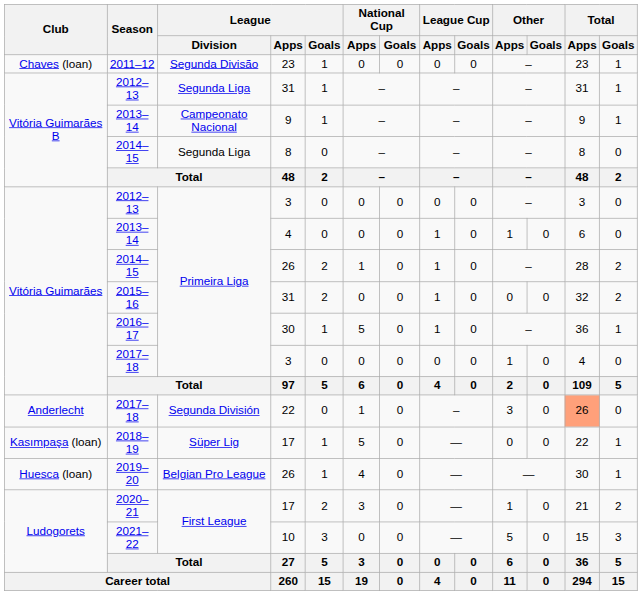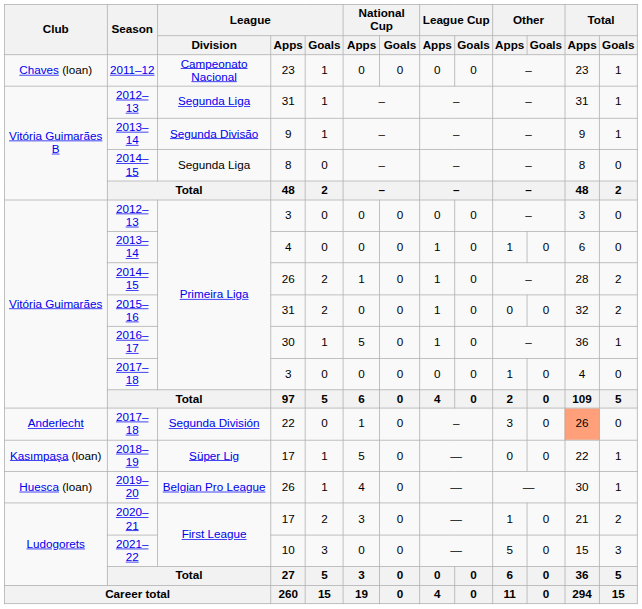 <table class="wikitable" style="text-align:center">
 <tr>
 <th rowspan="2">Club</th>
 <th rowspan="2">Season</th>
 <th colspan="3">League</th>
 <th colspan="2">National Cup</th>
 <th colspan="2">League Cup</th>
 <th colspan="2">Other</th>
 <th colspan="2">Total</th>
 </tr>
 <tr>
 <th>Division</th>
 <th>Apps</th>
 <th>Goals</th>
 <th>Apps</th>
 <th>Goals</th>
 <th>Apps</th>
 <th>Goals</th>
 <th>Apps</th>
 <th>Goals</th>
 <th>Apps</th>
 <th>Goals</th>
 </tr>
 <tr>
 <td><a href='#'>Chaves</a> (loan)</td>
 <td><a href='#'>2011–12</a></td>
-<td><a href='#'>Segunda Divisão</a></td>
+<td><a href='#'>Campeonato Nacional</a></td>
 <td>23</td>
 <td>1</td>
 <td>0</td>
 <td>0</td>
 <td>0</td>
 <td>0</td>
 <td colspan="2">–</td>
 <td>23</td>
 <td>1</td>
 </tr>
 <tr>
 <td rowspan="4"><a href='#'>Vitória Guimarães B</a></td>
 <td><a href='#'>2012–13</a></td>
 <td><a href='#'>Segunda Liga</a></td>
 <td>31</td>
 <td>1</td>
 <td colspan="2">–</td>
 <td colspan="2">–</td>
 <td colspan="2">–</td>
 <td>31</td>
 <td>1</td>
 </tr>
 <tr>
 <td><a href='#'>2013–14</a></td>
-<td><a href='#'>Campeonato Nacional</a></td>
+<td><a href='#'>Segunda Divisão</a></td>
 <td>9</td>
 <td>1</td>
 <td colspan="2">–</td>
 <td colspan="2">–</td>
 <td colspan="2">–</td>
 <td>9</td>
 <td>1</td>
 </tr>
 <tr>
 <td><a href='#'>2014–15</a></td>
 <td>Segunda Liga</td>
 <td>8</td>
 <td>0</td>
 <td colspan="2">–</td>
 <td colspan="2">–</td>
 <td colspan="2">–</td>
 <td>8</td>
 <td>0</td>
 </tr>
 <tr>
 <th colspan="2">Total</th>
 <th>48</th>
 <th>2</th>
 <th colspan="2">–</th>
 <th colspan="2">–</th>
 <th colspan="2">–</th>
 <th>48</th>
 <th>2</th>
 </tr>
 <tr>
 <td rowspan="7"><a href='#'>Vitória Guimarães</a></td>
 <td><a href='#'>2012–13</a></td>
 <td rowspan="6"><a href='#'>Primeira Liga</a></td>
 <td>3</td>
 <td>0</td>
 <td>0</td>
 <td>0</td>
 <td>0</td>
 <td>0</td>
 <td colspan="2">–</td>
 <td>3</td>
 <td>0</td>
 </tr>
 <tr>
 <td><a href='#'>2013–14</a></td>
 <td>4</td>
 <td>0</td>
 <td>0</td>
 <td>0</td>
 <td>1</td>
 <td>0</td>
 <td>1</td>
 <td>0</td>
 <td>6</td>
 <td>0</td>
 </tr>
 <tr>
 <td><a href='#'>2014–15</a></td>
 <td>26</td>
 <td>2</td>
 <td>1</td>
 <td>0</td>
 <td>1</td>
 <td>0</td>
 <td colspan="2">–</td>
 <td>28</td>
 <td>2</td>
 </tr>
 <tr>
 <td><a href='#'>2015–16</a></td>
 <td>31</td>
 <td>2</td>
 <td>0</td>
 <td>0</td>
 <td>1</td>
 <td>0</td>
 <td>0</td>
 <td>0</td>
 <td>32</td>
 <td>2</td>
 </tr>
 <tr>
 <td><a href='#'>2016–17</a></td>
 <td>30</td>
 <td>1</td>
 <td>5</td>
 <td>0</td>
 <td>1</td>
 <td>0</td>
 <td colspan="2">–</td>
 <td>36</td>
 <td>1</td>
 </tr>
 <tr>
 <td><a href='#'>2017–18</a></td>
 <td>3</td>
 <td>0</td>
 <td>0</td>
 <td>0</td>
 <td>0</td>
 <td>0</td>
 <td>1</td>
 <td>0</td>
 <td>4</td>
 <td>0</td>
 </tr>
 <tr>
 <th colspan="2">Total</th>
 <th>97</th>
 <th>5</th>
 <th>6</th>
 <th>0</th>
 <th>4</th>
 <th>0</th>
 <th>2</th>
 <th>0</th>
 <th>109</th>
 <th>5</th>
 </tr>
 <tr>
 <td><a href='#'>Anderlecht</a></td>
 <td><a href='#'>2017–18</a></td>
 <td><a href='#'>Segunda División</a></td>
 <td>22</td>
 <td>0</td>
 <td>1</td>
 <td>0</td>
 <td colspan="2">–</td>
 <td>3</td>
 <td>0</td>
 <td style="background: lightsalmon;">26</td>
 <td>0</td>
 </tr>
 <tr>
 <td><a href='#'>Kasımpaşa</a> (loan)</td>
 <td><a href='#'>2018–19</a></td>
 <td><a href='#'>Süper Lig</a></td>
 <td>17</td>
 <td>1</td>
 <td>5</td>
 <td>0</td>
 <td colspan="2">—</td>
 <td>0</td>
 <td>0</td>
 <td>22</td>
 <td>1</td>
 </tr>
 <tr>
 <td><a href='#'>Huesca</a> (loan)</td>
 <td><a href='#'>2019–20</a></td>
 <td><a href='#'>Belgian Pro League</a></td>
 <td>26</td>
 <td>1</td>
 <td>4</td>
 <td>0</td>
 <td colspan="2">—</td>
 <td colspan="2">—</td>
 <td>30</td>
 <td>1</td>
 </tr>
 <tr>
 <td rowspan="3"><a href='#'>Ludogorets</a></td>
 <td><a href='#'>2020–21</a></td>
 <td rowspan="2"><a href='#'>First League</a></td>
 <td>17</td>
 <td>2</td>
 <td>3</td>
 <td>0</td>
 <td colspan="2">—</td>
 <td>1</td>
 <td>0</td>
 <td>21</td>
 <td>2</td>
 </tr>
 <tr>
 <td><a href='#'>2021–22</a></td>
 <td>10</td>
 <td>3</td>
 <td>0</td>
 <td>0</td>
 <td colspan="2">—</td>
 <td>5</td>
 <td>0</td>
 <td>15</td>
 <td>3</td>
 </tr>
 <tr>
 <th colspan="2">Total</th>
 <th>27</th>
 <th>5</th>
 <th>3</th>
 <th>0</th>
 <th>0</th>
 <th>0</th>
 <th>6</th>
 <th>0</th>
 <th>36</th>
 <th>5</th>
 </tr>
 <tr>
 <th colspan="3">Career total</th>
 <th>260</th>
 <th>15</th>
 <th>19</th>
 <th>0</th>
 <th>4</th>
 <th>0</th>
 <th>11</th>
 <th>0</th>
 <th>294</th>
 <th>15</th>
 </tr>
 </table>
